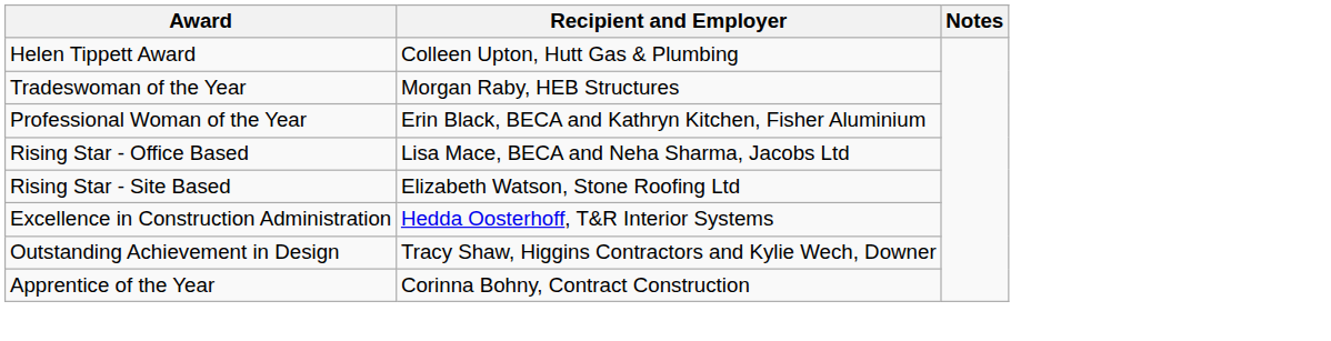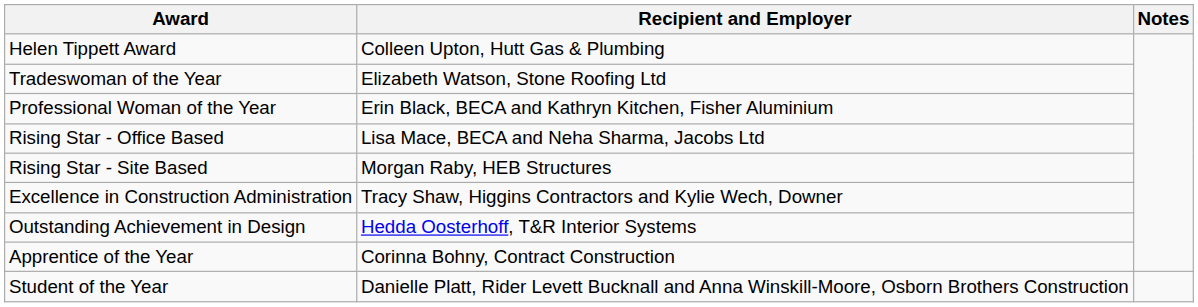 <table class="wikitable">
 <tr>
 <th>Award</th>
 <th>Recipient and Employer</th>
 <th>Notes</th>
 </tr>
 <tr>
 <td>Helen Tippett Award</td>
 <td>Colleen Upton, Hutt Gas & Plumbing</td>
 <td rowspan="8"></td>
 </tr>
 <tr>
 <td>Tradeswoman of the Year</td>
-<td>Morgan Raby, HEB Structures</td>
+<td>Elizabeth Watson, Stone Roofing Ltd</td>
 </tr>
 <tr>
 <td>Professional Woman of the Year</td>
 <td>Erin Black, BECA and Kathryn Kitchen, Fisher Aluminium</td>
 </tr>
 <tr>
 <td>Rising Star - Office Based</td>
 <td>Lisa Mace, BECA and Neha Sharma, Jacobs Ltd</td>
 </tr>
 <tr>
 <td>Rising Star - Site Based</td>
-<td>Elizabeth Watson, Stone Roofing Ltd</td>
+<td>Morgan Raby, HEB Structures</td>
 </tr>
 <tr>
 <td>Excellence in Construction Administration</td>
-<td><a href='#'>Hedda Oosterhoff</a>, T&R Interior Systems</td>
+<td>Tracy Shaw, Higgins Contractors and Kylie Wech, Downer</td>
 </tr>
 <tr>
 <td>Outstanding Achievement in Design</td>
-<td>Tracy Shaw, Higgins Contractors and Kylie Wech, Downer</td>
+<td><a href='#'>Hedda Oosterhoff</a>, T&R Interior Systems</td>
 </tr>
 <tr>
 <td>Apprentice of the Year</td>
 <td>Corinna Bohny, Contract Construction</td>
 </tr>
+<tr>
+<td>Student of the Year</td>
+<td>Danielle Platt, Rider Levett Bucknall and Anna Winskill-Moore, Osborn Brothers Construction</td>
+<td></td>
+</tr>
 </table>
